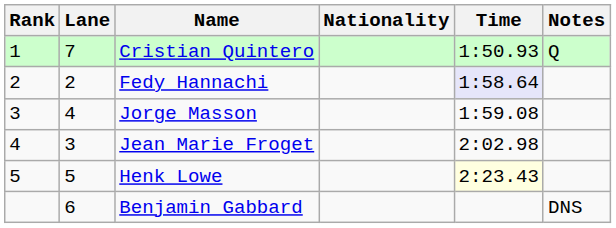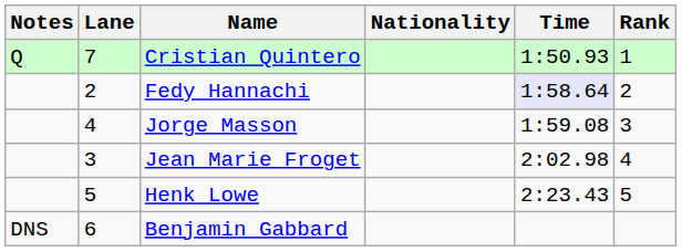 <table class="wikitable">
 <tr>
-<th>Rank</th>
+<th>Notes</th>
 <th>Lane</th>
 <th>Name</th>
 <th>Nationality</th>
 <th>Time</th>
-<th>Notes</th>
+<th>Rank</th>
 </tr>
 <tr bgcolor=ccffcc>
-<td>1</td>
+<td>Q</td>
 <td>7</td>
 <td><a href='#'>Cristian Quintero</a></td>
 <td></td>
 <td>1:50.93</td>
-<td>Q</td>
+<td>1</td>
 </tr>
 <tr>
-<td>2</td>
+<td></td>
 <td>2</td>
 <td><a href='#'>Fedy Hannachi</a></td>
 <td></td>
 <td style="background: lavender;">1:58.64</td>
-<td></td>
+<td>2</td>
 </tr>
 <tr>
-<td>3</td>
+<td></td>
 <td>4</td>
 <td><a href='#'>Jorge Masson</a></td>
 <td></td>
 <td>1:59.08</td>
-<td></td>
+<td>3</td>
 </tr>
 <tr>
-<td>4</td>
+<td></td>
 <td>3</td>
 <td><a href='#'>Jean Marie Froget</a></td>
 <td></td>
 <td>2:02.98</td>
-<td></td>
+<td>4</td>
 </tr>
 <tr>
-<td>5</td>
+<td></td>
 <td>5</td>
 <td><a href='#'>Henk Lowe</a></td>
 <td></td>
-<td style="background: lightyellow;">2:23.43</td>
-<td></td>
+<td>2:23.43</td>
+<td>5</td>
 </tr>
 <tr>
-<td></td>
+<td>DNS</td>
 <td>6</td>
 <td><a href='#'>Benjamin Gabbard</a></td>
 <td></td>
 <td></td>
-<td>DNS</td>
+<td></td>
 </tr>
 </table>
